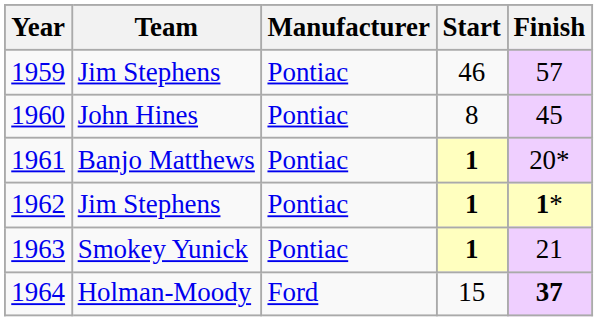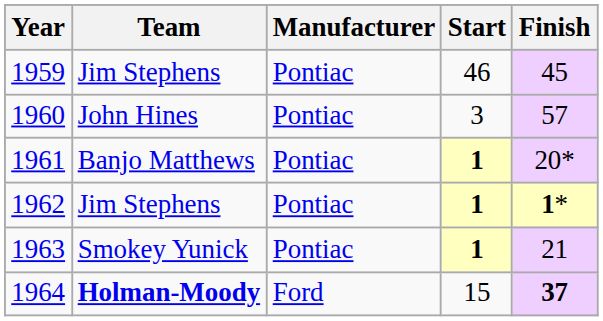 <table class="wikitable" style="font-size: 90%;">
 <tr>
 <th>Year</th>
 <th>Team</th>
 <th>Manufacturer</th>
 <th>Start</th>
 <th>Finish</th>
 </tr>
 <tr>
 <td><a href='#'>1959</a></td>
 <td><a href='#'>Jim Stephens</a></td>
 <td><a href='#'>Pontiac</a></td>
 <td align=center>46</td>
-<td align=center style="background:#EFCFFF;">57</td>
+<td align=center style="background:#EFCFFF;">45</td>
 </tr>
 <tr>
 <td><a href='#'>1960</a></td>
 <td><a href='#'>John Hines</a></td>
 <td><a href='#'>Pontiac</a></td>
-<td align=center>8</td>
-<td align=center style="background:#EFCFFF;">45</td>
+<td align=center>3</td>
+<td align=center style="background:#EFCFFF;">57</td>
 </tr>
 <tr>
 <td><a href='#'>1961</a></td>
 <td><a href='#'>Banjo Matthews</a></td>
 <td><a href='#'>Pontiac</a></td>
 <td align=center style="background:#FFFFBF;"><strong>1</strong></td>
 <td align=center style="background:#EFCFFF;">20*</td>
 </tr>
 <tr>
 <td><a href='#'>1962</a></td>
 <td><a href='#'>Jim Stephens</a></td>
 <td><a href='#'>Pontiac</a></td>
 <td align=center style="background:#FFFFBF;"><strong>1</strong></td>
 <td align=center style="background:#FFFFBF;"><strong>1</strong>*</td>
 </tr>
 <tr>
 <td><a href='#'>1963</a></td>
 <td><a href='#'>Smokey Yunick</a></td>
 <td><a href='#'>Pontiac</a></td>
 <td align=center style="background:#FFFFBF;"><strong>1</strong></td>
 <td align=center style="background:#EFCFFF;">21</td>
 </tr>
 <tr>
 <td><a href='#'>1964</a></td>
-<td><a href='#'>Holman-Moody</a></td>
+<td><strong><a href='#'>Holman-Moody</a></strong></td>
 <td><a href='#'>Ford</a></td>
 <td align=center>15</td>
 <td align=center style="background:#EFCFFF;"><strong>37</strong></td>
 </tr>
 </table>
